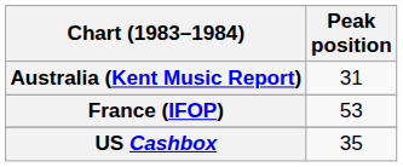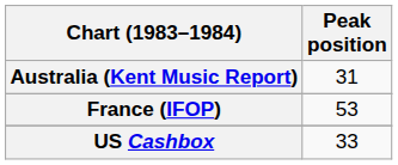 <table class="wikitable sortable plainrowheaders" style="text-align:center">
 <tr>
 <th scope="col">Chart (1983–1984)</th>
 <th scope="col">Peak<br>position</th>
 </tr>
 <tr>
 <th scope="row">Australia (<a href='#'>Kent Music Report</a>)</th>
 <td>31</td>
 </tr>
 <tr>
 </tr>
 <tr>
 </tr>
 <tr>
 <th scope="row">France (<a href='#'>IFOP</a>)</th>
 <td>53</td>
 </tr>
 <tr>
 </tr>
 <tr>
 </tr>
 <tr>
 </tr>
 <tr>
 </tr>
 <tr>
 </tr>
 <tr>
 </tr>
 <tr>
 </tr>
 <tr>
 <th scope="row">US <em><a href='#'>Cashbox</a></em></th>
-<td>35</td>
+<td>33</td>
 </tr>
 </table>
